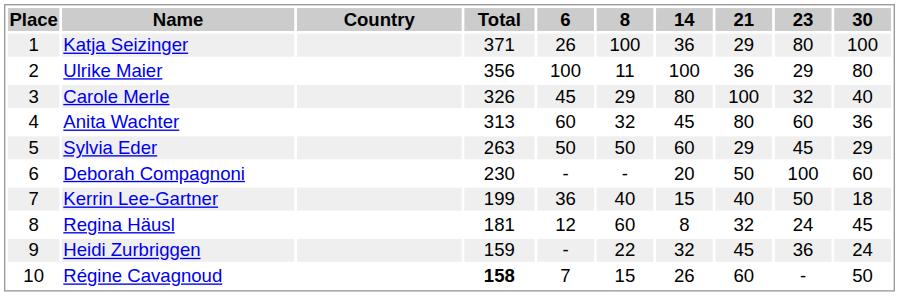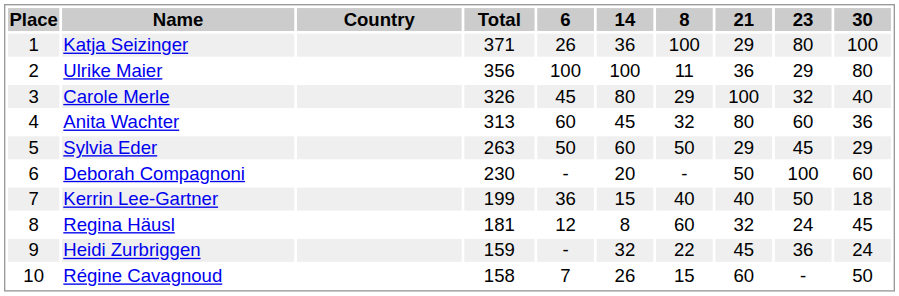 <table border="0" style="border: 1px solid #999; background-color:#FFFFFF; text-align:center; font-size:86%; line-height:15px;">
 <tr align="center" bgcolor="#CCCCCC">
 <th width=35>Place</th>
 <th width=170>Name</th>
 <th width=120>Country</th>
 <th width=50>Total</th>
 <th width=40>6</th>
+<th width=40>14</th>
 <th width=40>8</th>
-<th width=40>14</th>
 <th width=40>21</th>
 <th width=40>23</th>
 <th width=40>30</th>
 </tr>
 <tr bgcolor="#EFEFEF">
 <td>1</td>
 <td align="left"><a href='#'>Katja Seizinger</a></td>
 <td align="left"></td>
 <td>371</td>
 <td>26</td>
+<td>36</td>
 <td>100</td>
-<td>36</td>
 <td>29</td>
 <td>80</td>
 <td>100</td>
 </tr>
 <tr>
 <td>2</td>
 <td align="left"><a href='#'>Ulrike Maier</a></td>
 <td align="left"></td>
 <td>356</td>
 <td>100</td>
+<td>100</td>
 <td>11</td>
-<td>100</td>
 <td>36</td>
 <td>29</td>
 <td>80</td>
 </tr>
 <tr bgcolor="#EFEFEF">
 <td>3</td>
 <td align="left"><a href='#'>Carole Merle</a></td>
 <td align="left"></td>
 <td>326</td>
 <td>45</td>
+<td>80</td>
 <td>29</td>
-<td>80</td>
 <td>100</td>
 <td>32</td>
 <td>40</td>
 </tr>
 <tr>
 <td>4</td>
 <td align="left"><a href='#'>Anita Wachter</a></td>
 <td align="left"></td>
 <td>313</td>
 <td>60</td>
+<td>45</td>
 <td>32</td>
-<td>45</td>
 <td>80</td>
 <td>60</td>
 <td>36</td>
 </tr>
 <tr bgcolor="#EFEFEF">
 <td>5</td>
 <td align="left"><a href='#'>Sylvia Eder</a></td>
 <td align="left"></td>
 <td>263</td>
 <td>50</td>
+<td>60</td>
 <td>50</td>
-<td>60</td>
 <td>29</td>
 <td>45</td>
 <td>29</td>
 </tr>
 <tr>
 <td>6</td>
 <td align="left"><a href='#'>Deborah Compagnoni</a></td>
 <td align="left"></td>
 <td>230</td>
 <td>-</td>
+<td>20</td>
 <td>-</td>
-<td>20</td>
 <td>50</td>
 <td>100</td>
 <td>60</td>
 </tr>
 <tr bgcolor="#EFEFEF">
 <td>7</td>
 <td align="left"><a href='#'>Kerrin Lee-Gartner</a></td>
 <td align="left"></td>
 <td>199</td>
 <td>36</td>
+<td>15</td>
 <td>40</td>
-<td>15</td>
 <td>40</td>
 <td>50</td>
 <td>18</td>
 </tr>
 <tr>
 <td>8</td>
 <td align="left"><a href='#'>Regina Häusl</a></td>
 <td align="left"></td>
 <td>181</td>
 <td>12</td>
+<td>8</td>
 <td>60</td>
-<td>8</td>
 <td>32</td>
 <td>24</td>
 <td>45</td>
 </tr>
 <tr bgcolor="#EFEFEF">
 <td>9</td>
 <td align="left"><a href='#'>Heidi Zurbriggen</a></td>
 <td align="left"></td>
 <td>159</td>
 <td>-</td>
+<td>32</td>
 <td>22</td>
-<td>32</td>
 <td>45</td>
 <td>36</td>
 <td>24</td>
 </tr>
 <tr>
 <td>10</td>
 <td align="left"><a href='#'>Régine Cavagnoud</a></td>
 <td align="left"></td>
-<td><strong>158</strong></td>
+<td>158</td>
 <td>7</td>
+<td>26</td>
 <td>15</td>
-<td>26</td>
 <td>60</td>
 <td>-</td>
 <td>50</td>
 </tr>
 </table>
